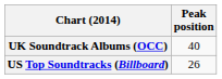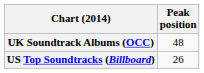 <table class="wikitable sortable plainrowheaders" style="text-align:center">
 <tr>
 <th scope="col">Chart (2014)</th>
 <th scope="col">Peak<br>position</th>
 </tr>
 <tr>
 <th scope="row">UK Soundtrack Albums (<a href='#'>OCC</a>)</th>
-<td>40</td>
+<td>48</td>
 </tr>
 <tr>
 <th scope="row">US <a href='#'>Top Soundtracks</a> (<em><a href='#'>Billboard</a></em>)</th>
 <td>26</td>
 </tr>
 </table>
